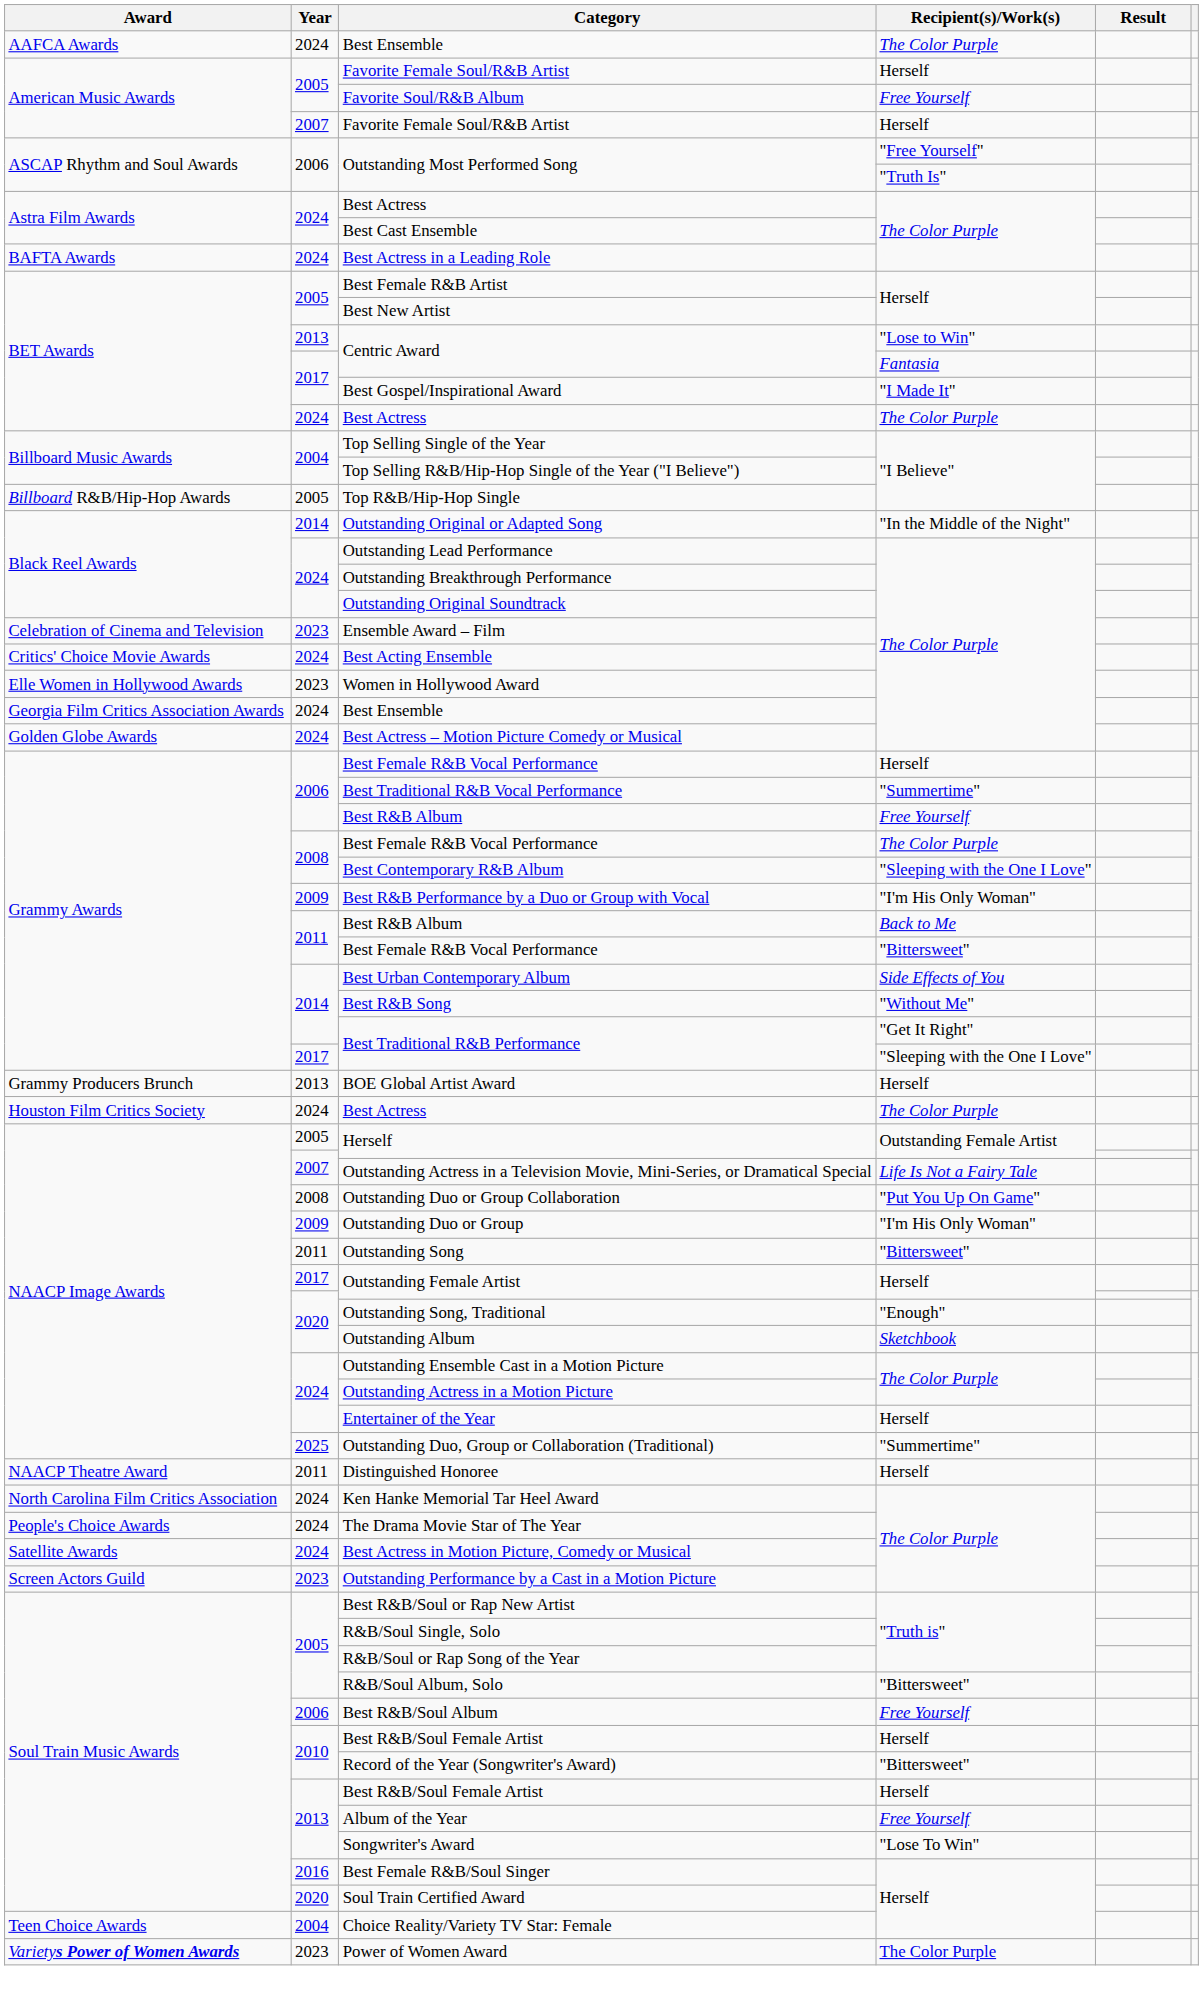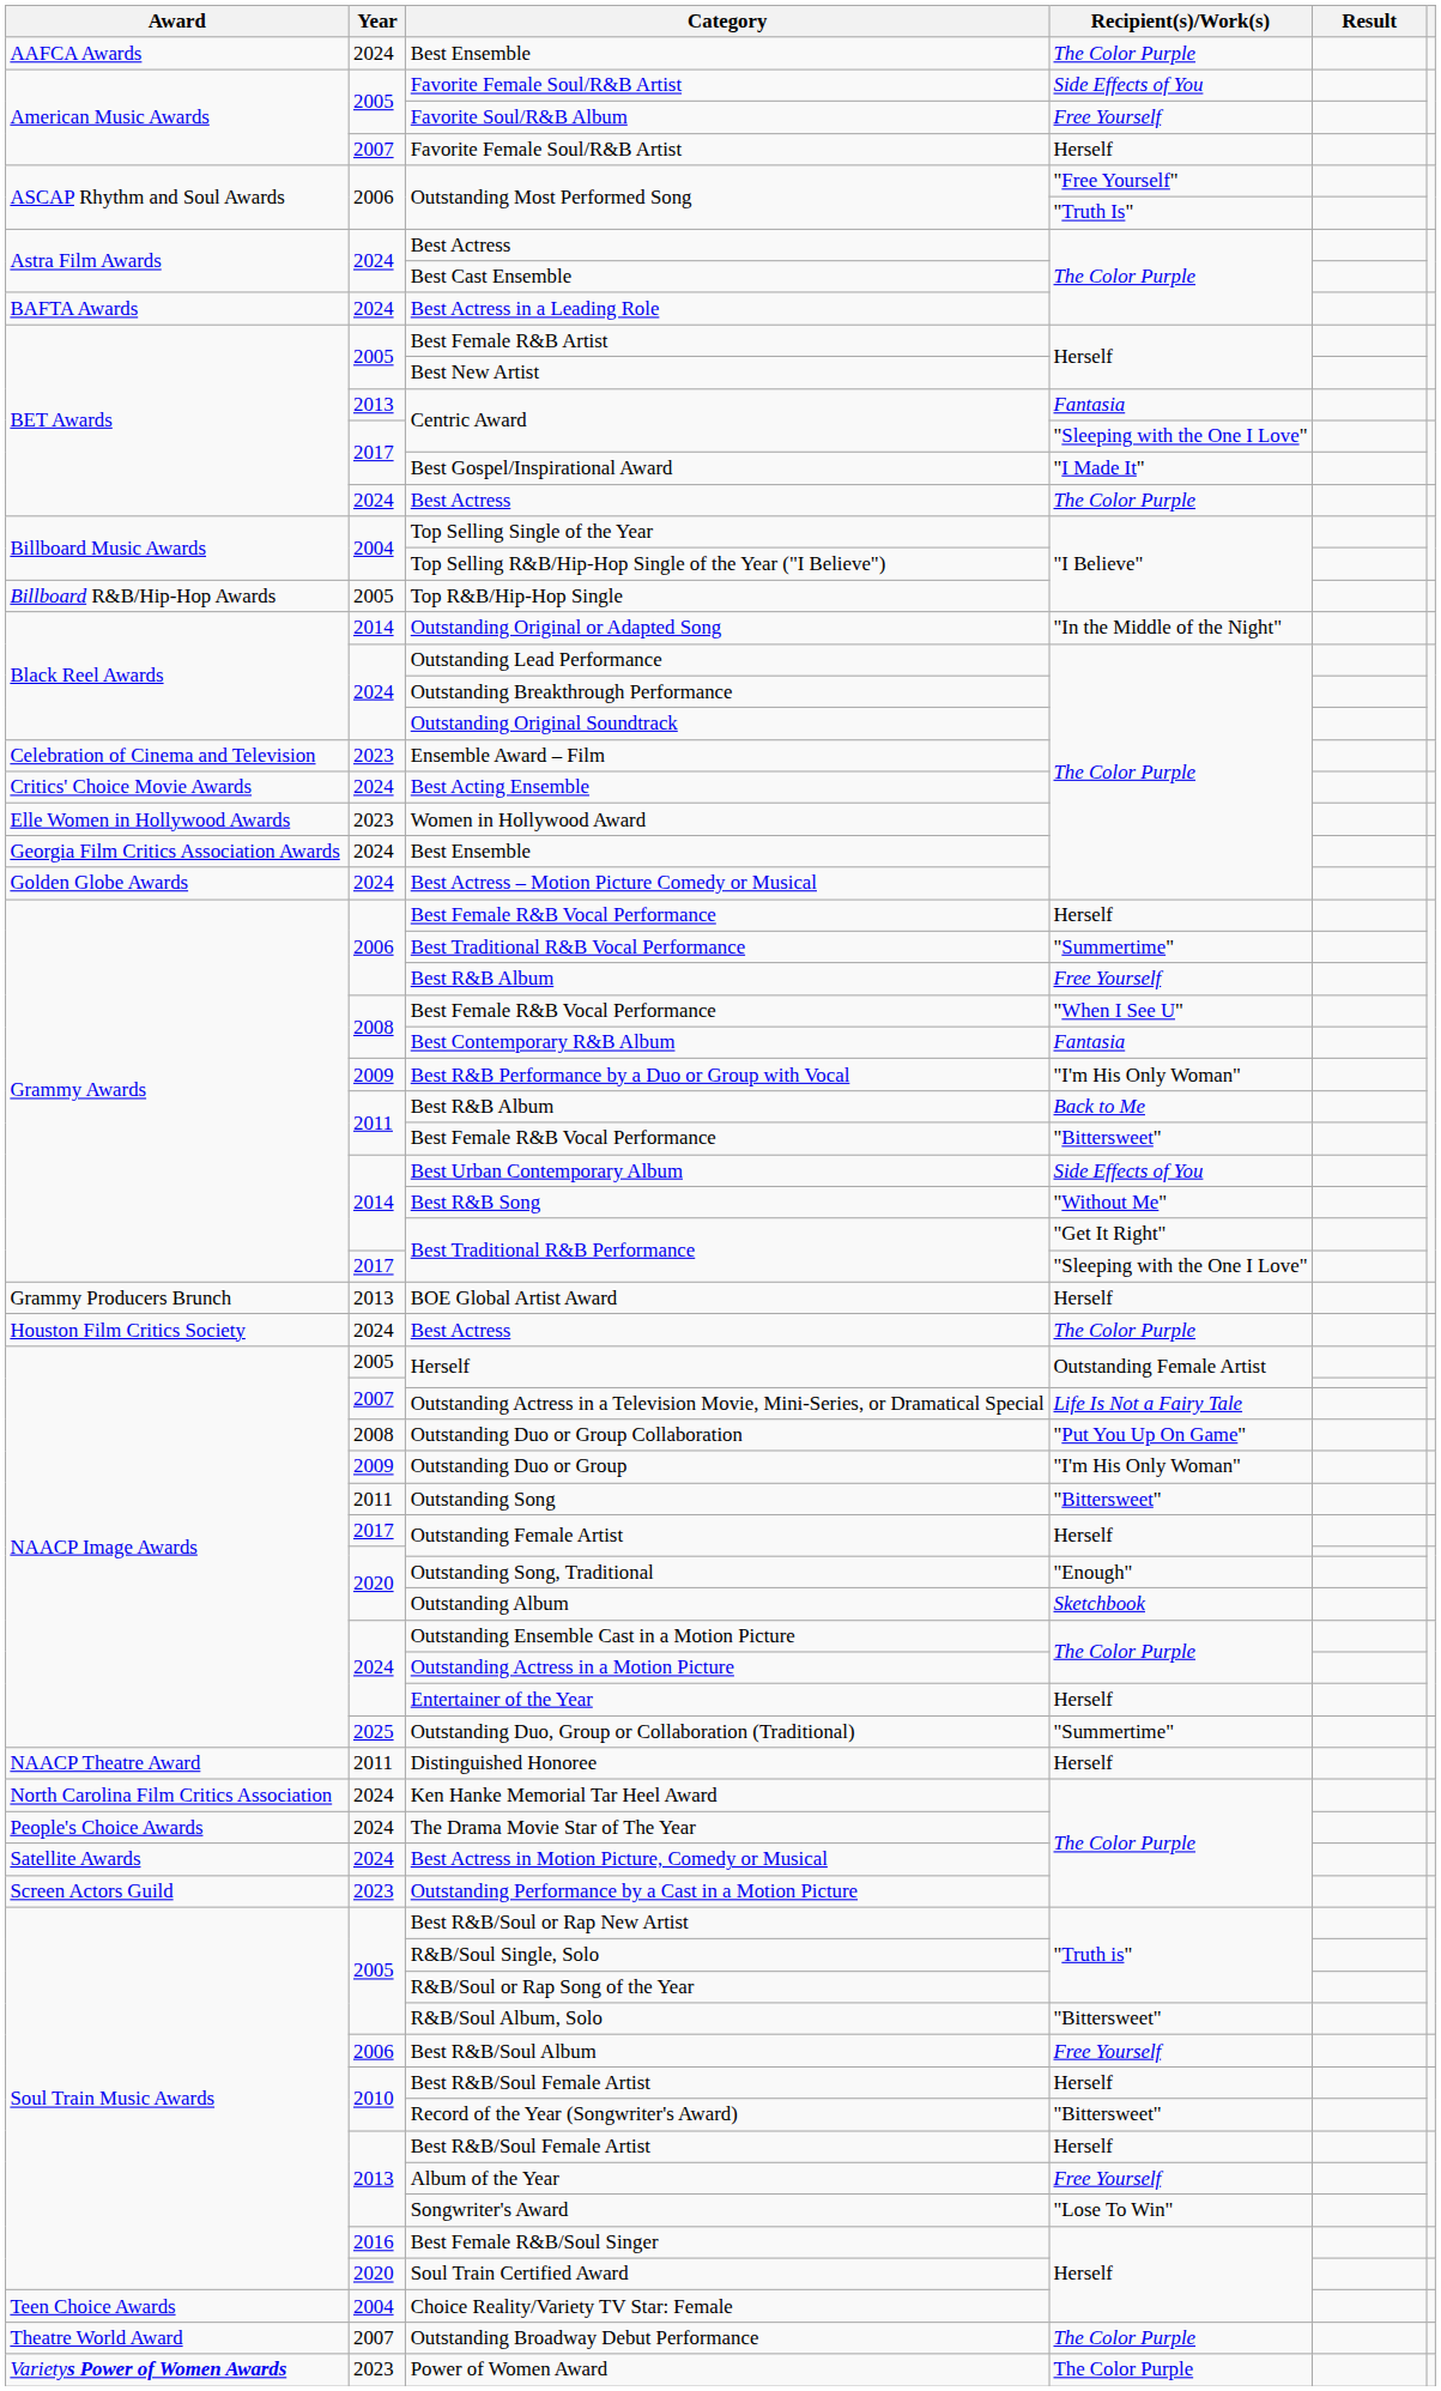 <table class="wikitable sortable plainrowheaders">
 <tr>
 <th scope="col" Width=24%>Award</th>
 <th scope="col" Width=4%>Year</th>
 <th scope="col">Category</th>
 <th scope="col">Recipient(s)/Work(s)</th>
 <th scope="col" style="width:8%;">Result</th>
 <th scope="col" class="unsortable"></th>
 </tr>
 <tr>
 <td><a href='#'>AAFCA Awards</a></td>
 <td>2024</td>
 <td>Best Ensemble</td>
 <td><em><a href='#'>The Color Purple</a></em></td>
 <td></td>
 <td></td>
 </tr>
 <tr>
 <td rowspan="3"><a href='#'>American Music Awards</a></td>
 <td scope="row" rowspan="2"><a href='#'>2005</a></td>
 <td><a href='#'>Favorite Female Soul/R&B Artist</a></td>
-<td>Herself</td>
+<td><em><a href='#'>Side Effects of You</a></em></td>
 <td></td>
 <td rowspan="2"></td>
 </tr>
 <tr>
 <td><a href='#'>Favorite Soul/R&B Album</a></td>
 <td><em><a href='#'>Free Yourself</a></em></td>
 <td></td>
 </tr>
 <tr>
 <td scope="row"><a href='#'>2007</a></td>
 <td>Favorite Female Soul/R&B Artist</td>
 <td>Herself</td>
 <td></td>
 <td></td>
 </tr>
 <tr>
 <td rowspan="2"><a href='#'>ASCAP</a> Rhythm and Soul Awards</td>
 <td rowspan="2">2006</td>
 <td rowspan="2">Outstanding Most Performed Song</td>
 <td>"<a href='#'>Free Yourself</a>"</td>
 <td></td>
 <td rowspan="2"></td>
 </tr>
 <tr>
 <td>"<a href='#'>Truth Is</a>"</td>
 <td></td>
 </tr>
 <tr>
 <td rowspan="2"><a href='#'>Astra Film Awards</a></td>
 <td rowspan="2"><a href='#'>2024</a></td>
 <td>Best Actress</td>
 <td rowspan="3"><em><a href='#'>The Color Purple</a></em></td>
 <td></td>
 <td rowspan="2"></td>
 </tr>
 <tr>
 <td>Best Cast Ensemble</td>
 <td></td>
 </tr>
 <tr>
 <td><a href='#'>BAFTA Awards</a></td>
 <td><a href='#'>2024</a></td>
 <td><a href='#'>Best Actress in a Leading Role</a></td>
 <td></td>
 <td></td>
 </tr>
 <tr>
 <td rowspan="6"><a href='#'>BET Awards</a></td>
 <td rowspan="2"><a href='#'>2005</a></td>
 <td>Best Female R&B Artist</td>
 <td rowspan="2">Herself</td>
 <td></td>
 <td rowspan="2"></td>
 </tr>
 <tr>
 <td>Best New Artist</td>
 <td></td>
 </tr>
 <tr>
 <td><a href='#'>2013</a></td>
 <td rowspan="2">Centric Award</td>
-<td>"<a href='#'>Lose to Win</a>"</td>
+<td><em><a href='#'>Fantasia</a></em></td>
 <td></td>
 <td></td>
 </tr>
 <tr>
 <td rowspan="2"><a href='#'>2017</a></td>
-<td><em><a href='#'>Fantasia</a></em></td>
+<td>"<a href='#'>Sleeping with the One I Love</a>"</td>
 <td></td>
 <td rowspan="2"></td>
 </tr>
 <tr>
 <td>Best Gospel/Inspirational Award</td>
 <td>"<a href='#'>I Made It</a>" </td>
 <td></td>
 </tr>
 <tr>
 <td><a href='#'>2024</a></td>
 <td><a href='#'>Best Actress</a></td>
 <td><em><a href='#'>The Color Purple</a></em></td>
 <td></td>
 <td></td>
 </tr>
 <tr>
 <td rowspan="2"><a href='#'>Billboard Music Awards</a></td>
 <td rowspan="2"><a href='#'>2004</a></td>
 <td>Top Selling Single of the Year</td>
 <td rowspan="3">"I Believe"</td>
 <td></td>
 <td align="center" rowspan="2"></td>
 </tr>
 <tr>
 <td>Top Selling R&B/Hip-Hop Single of the Year ("I Believe")</td>
 <td></td>
 </tr>
 <tr>
 <td><em><a href='#'>Billboard</a></em> R&B/Hip-Hop Awards</td>
 <td>2005</td>
 <td>Top R&B/Hip-Hop Single</td>
 <td></td>
 <td></td>
 </tr>
 <tr>
 <td rowspan="4"><a href='#'>Black Reel Awards</a></td>
 <td><a href='#'>2014</a></td>
 <td><a href='#'>Outstanding Original or Adapted Song</a></td>
 <td>"In the Middle of the Night" </td>
 <td></td>
 <td></td>
 </tr>
 <tr>
 <td rowspan="3"><a href='#'>2024</a></td>
 <td>Outstanding Lead Performance</td>
 <td rowspan="8"><em><a href='#'>The Color Purple</a></em></td>
 <td></td>
 <td rowspan="3"></td>
 </tr>
 <tr>
 <td>Outstanding Breakthrough Performance</td>
 <td></td>
 </tr>
 <tr>
 <td><a href='#'>Outstanding Original Soundtrack</a></td>
 <td></td>
 </tr>
 <tr>
 <td><a href='#'>Celebration of Cinema and Television</a></td>
 <td><a href='#'>2023</a></td>
 <td>Ensemble Award – Film</td>
 <td></td>
 <td align="center"></td>
 </tr>
 <tr>
 <td><a href='#'>Critics' Choice Movie Awards</a></td>
 <td><a href='#'>2024</a></td>
 <td><a href='#'>Best Acting Ensemble</a></td>
 <td></td>
 <td align="center"></td>
 </tr>
 <tr>
 <td><a href='#'>Elle Women in Hollywood Awards</a></td>
 <td>2023</td>
 <td>Women in Hollywood Award</td>
 <td></td>
 <td></td>
 </tr>
 <tr>
 <td><a href='#'>Georgia Film Critics Association Awards</a></td>
 <td>2024</td>
 <td>Best Ensemble</td>
 <td></td>
 <td></td>
 </tr>
 <tr>
 <td><a href='#'>Golden Globe Awards</a></td>
 <td><a href='#'>2024</a></td>
 <td><a href='#'>Best Actress – Motion Picture Comedy or Musical</a></td>
 <td></td>
 <td align="center"></td>
 </tr>
 <tr>
 <td rowspan="12"><a href='#'>Grammy Awards</a></td>
 <td rowspan="3"><a href='#'>2006</a></td>
 <td><a href='#'>Best Female R&B Vocal Performance</a></td>
 <td>Herself</td>
 <td></td>
 <td rowspan="12"></td>
 </tr>
 <tr>
 <td><a href='#'>Best Traditional R&B Vocal Performance</a></td>
 <td>"<a href='#'>Summertime</a>"</td>
 <td></td>
 </tr>
 <tr>
 <td><a href='#'>Best R&B Album</a></td>
 <td><em><a href='#'>Free Yourself</a></em></td>
 <td></td>
 </tr>
 <tr>
 <td rowspan="2"><a href='#'>2008</a></td>
 <td>Best Female R&B Vocal Performance</td>
-<td><a href='#'><em>The Color Purple</em></a></td>
+<td>"<a href='#'>When I See U</a>"</td>
 <td></td>
 </tr>
 <tr>
 <td><a href='#'>Best Contemporary R&B Album</a></td>
-<td>"<a href='#'>Sleeping with the One I Love</a>"</td>
+<td><em><a href='#'>Fantasia</a></em></td>
 <td></td>
 </tr>
 <tr>
 <td><a href='#'>2009</a></td>
 <td><a href='#'>Best R&B Performance by a Duo or Group with Vocal</a></td>
 <td>"I'm His Only Woman"</td>
 <td></td>
 </tr>
 <tr>
 <td rowspan="2"><a href='#'>2011</a></td>
 <td>Best R&B Album</td>
 <td><em><a href='#'>Back to Me</a></em></td>
 <td></td>
 </tr>
 <tr>
 <td>Best Female R&B Vocal Performance</td>
 <td>"<a href='#'>Bittersweet</a>"</td>
 <td></td>
 </tr>
 <tr>
 <td rowspan=3><a href='#'>2014</a></td>
 <td><a href='#'>Best Urban Contemporary Album</a></td>
 <td><em><a href='#'>Side Effects of You</a></em></td>
 <td></td>
 </tr>
 <tr>
 <td><a href='#'>Best R&B Song</a></td>
 <td>"<a href='#'>Without Me</a>" </td>
 <td></td>
 </tr>
 <tr>
 <td rowspan="2"><a href='#'>Best Traditional R&B Performance</a></td>
 <td>"Get It Right"</td>
 <td></td>
 </tr>
 <tr>
 <td><a href='#'>2017</a></td>
 <td>"Sleeping with the One I Love"</td>
 <td></td>
 </tr>
 <tr>
 <td>Grammy Producers Brunch</td>
 <td>2013</td>
 <td>BOE Global Artist Award</td>
 <td>Herself</td>
 <td></td>
 <td></td>
 </tr>
 <tr>
 <td><a href='#'>Houston Film Critics Society</a></td>
 <td>2024</td>
 <td><a href='#'>Best Actress</a></td>
 <td><a href='#'><em>The Color Purple</em></a></td>
 <td></td>
 <td></td>
 </tr>
 <tr>
 <td rowspan="14"><a href='#'>NAACP Image Awards</a></td>
 <td scope="row">2005</td>
 <td rowspan="2">Herself</td>
 <td rowspan="2">Outstanding Female Artist</td>
 <td></td>
 <td></td>
 </tr>
 <tr>
 <td rowspan="2"><a href='#'>2007</a></td>
 <td></td>
 <td rowspan="2"></td>
 </tr>
 <tr>
 <td>Outstanding Actress in a Television Movie, Mini-Series, or Dramatical Special</td>
 <td><em><a href='#'>Life Is Not a Fairy Tale</a></em></td>
 <td></td>
 </tr>
 <tr>
 <td>2008</td>
 <td>Outstanding Duo or Group Collaboration</td>
 <td>"<a href='#'>Put You Up On Game</a>"</td>
 <td></td>
 <td></td>
 </tr>
 <tr>
 <td><a href='#'>2009</a></td>
 <td>Outstanding Duo or Group</td>
 <td>"I'm His Only Woman" </td>
 <td></td>
 <td></td>
 </tr>
 <tr>
 <td>2011</td>
 <td>Outstanding Song</td>
 <td>"<a href='#'>Bittersweet</a>"</td>
 <td></td>
 <td></td>
 </tr>
 <tr>
 <td><a href='#'>2017</a></td>
 <td rowspan="2">Outstanding Female Artist</td>
 <td rowspan="2">Herself</td>
 <td></td>
 <td></td>
 </tr>
 <tr>
 <td rowspan="3"><a href='#'>2020</a></td>
 <td></td>
 <td rowspan="3"></td>
 </tr>
 <tr>
 <td>Outstanding Song, Traditional</td>
 <td>"Enough"</td>
 <td></td>
 </tr>
 <tr>
 <td>Outstanding Album</td>
 <td><em><a href='#'>Sketchbook</a></em></td>
 <td></td>
 </tr>
 <tr>
 <td rowspan="3"><a href='#'>2024</a></td>
 <td>Outstanding Ensemble Cast in a Motion Picture</td>
 <td rowspan="2"><em><a href='#'>The Color Purple</a></em></td>
 <td></td>
 <td rowspan="3"></td>
 </tr>
 <tr>
 <td><a href='#'>Outstanding Actress in a Motion Picture</a></td>
 <td></td>
 </tr>
 <tr>
 <td><a href='#'>Entertainer of the Year</a></td>
 <td>Herself</td>
 <td></td>
 </tr>
 <tr>
 <td><a href='#'>2025</a></td>
 <td>Outstanding Duo, Group or Collaboration (Traditional)</td>
 <td>"Summertime" </td>
 <td></td>
 <td></td>
 </tr>
 <tr>
 <td><a href='#'>NAACP Theatre Award</a></td>
 <td>2011</td>
 <td>Distinguished Honoree</td>
 <td>Herself</td>
 <td></td>
 <td></td>
 </tr>
 <tr>
 <td><a href='#'>North Carolina Film Critics Association</a></td>
 <td>2024</td>
 <td>Ken Hanke Memorial Tar Heel Award</td>
 <td rowspan="4"><em><a href='#'>The Color Purple</a></em></td>
 <td></td>
 <td></td>
 </tr>
 <tr>
 <td><a href='#'>People's Choice Awards</a></td>
 <td>2024</td>
 <td>The Drama Movie Star of The Year</td>
 <td></td>
 <td></td>
 </tr>
 <tr>
 <td><a href='#'>Satellite Awards</a></td>
 <td><a href='#'>2024</a></td>
 <td><a href='#'>Best Actress in Motion Picture, Comedy or Musical</a></td>
 <td></td>
 <td></td>
 </tr>
 <tr>
 <td><a href='#'>Screen Actors Guild</a></td>
 <td scope="row"><a href='#'>2023</a></td>
 <td><a href='#'>Outstanding Performance by a Cast in a Motion Picture</a></td>
 <td></td>
 <td></td>
 </tr>
 <tr>
 <td rowspan="12"><a href='#'>Soul Train Music Awards</a></td>
 <td scope="row" rowspan="4"><a href='#'>2005</a></td>
 <td>Best R&B/Soul or Rap New Artist</td>
 <td rowspan="3">"<a href='#'>Truth is</a>"</td>
 <td></td>
 <td rowspan="4"></td>
 </tr>
 <tr>
 <td>R&B/Soul Single, Solo</td>
 <td></td>
 </tr>
 <tr>
 <td>R&B/Soul or Rap Song of the Year</td>
 <td></td>
 </tr>
 <tr>
 <td>R&B/Soul Album, Solo</td>
 <td>"Bittersweet"</td>
 <td></td>
 </tr>
 <tr>
 <td><a href='#'>2006</a></td>
 <td>Best R&B/Soul Album</td>
 <td><em><a href='#'>Free Yourself</a></em></td>
 <td></td>
 <td></td>
 </tr>
 <tr>
 <td rowspan="2"><a href='#'>2010</a></td>
 <td>Best R&B/Soul Female Artist</td>
 <td>Herself</td>
 <td></td>
 <td rowspan="2"></td>
 </tr>
 <tr>
 <td>Record of the Year (Songwriter's Award)</td>
 <td>"Bittersweet"</td>
 <td></td>
 </tr>
 <tr>
 <td scope="row" rowspan="3"><a href='#'>2013</a></td>
 <td>Best R&B/Soul Female Artist</td>
 <td>Herself</td>
 <td></td>
 <td rowspan="3"></td>
 </tr>
 <tr>
 <td>Album of the Year</td>
 <td><em><a href='#'>Free Yourself</a></em></td>
 <td></td>
 </tr>
 <tr>
 <td>Songwriter's Award</td>
 <td>"Lose To Win"</td>
 <td></td>
 </tr>
 <tr>
 <td><a href='#'>2016</a></td>
 <td>Best Female R&B/Soul Singer</td>
 <td rowspan="3">Herself</td>
 <td></td>
 <td></td>
 </tr>
 <tr>
 <td><a href='#'>2020</a></td>
 <td>Soul Train Certified Award</td>
 <td></td>
 <td></td>
 </tr>
 <tr>
 <td><a href='#'>Teen Choice Awards</a></td>
 <td><a href='#'>2004</a></td>
 <td>Choice Reality/Variety TV Star: Female</td>
 <td></td>
 <td></td>
 </tr>
 <tr>
+<td><a href='#'>Theatre World Award</a></td>
+<td>2007</td>
+<td>Outstanding Broadway Debut Performance</td>
+<td><em><a href='#'>The Color Purple</a></em></td>
+<td></td>
+<td></td>
+</tr>
+<tr>
 <td><a href='#'><em>Variety<strong>s Power of Women Awards</a></td>
 <td>2023</td>
 <td>Power of Women Award</td>
 <td></em><a href='#'>The Color Purple</a><em></td>
 <td></td>
 <td></td>
 </tr>
 </table>
